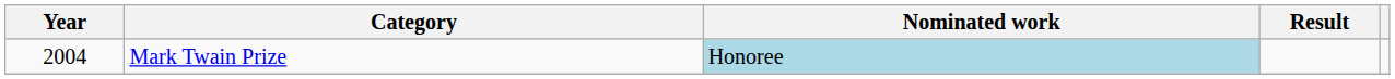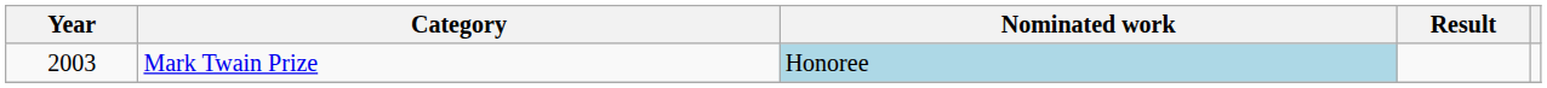 <table class=wikitable>
 <tr>
 <th scope="col" style="width:5em;">Year</th>
 <th scope="col" style="width:26em;">Category</th>
 <th scope="col" style="width:25em;">Nominated work</th>
 <th scope="col" style="width:5em;">Result</th>
 <th></th>
 </tr>
 <tr>
-<td style="text-align:center;">2004</td>
+<td style="text-align:center;">2003</td>
 <td><a href='#'>Mark Twain Prize</a></td>
 <td style="background: lightblue;">Honoree</td>
 <td></td>
 <td style="text-align:center;"></td>
 </tr>
 <tr>
 </tr>
 </table>
